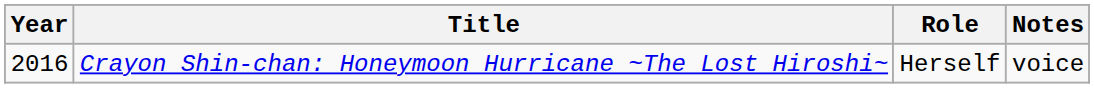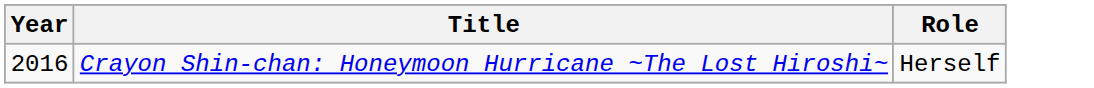 <table class="wikitable">
 <tr>
 <th>Year</th>
 <th>Title</th>
 <th>Role</th>
-<th>Notes</th>
 </tr>
 <tr>
 <td>2016</td>
 <td><em><a href='#'>Crayon Shin-chan: Honeymoon Hurricane ~The Lost Hiroshi~</a></em></td>
 <td>Herself</td>
-<td>voice</td>
 </tr>
 </table>
